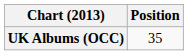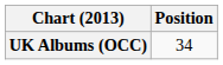 <table class="wikitable plainrowheaders">
 <tr>
 <th scope="col">Chart (2013)</th>
 <th scope="col">Position</th>
 </tr>
 <tr>
 <th scope="row">UK Albums (OCC)</th>
-<td style="text-align:center;">35</td>
+<td style="text-align:center;">34</td>
 </tr>
 </table>
